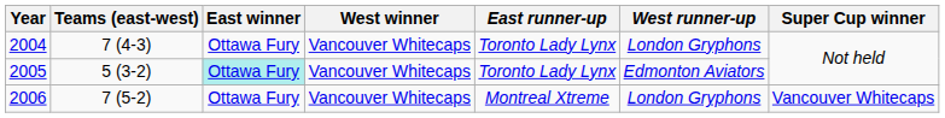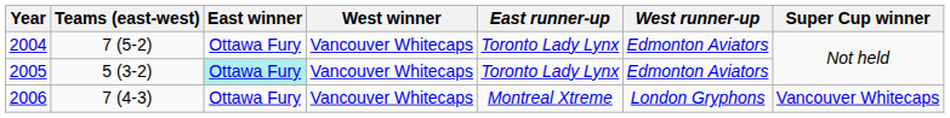 <table class="wikitable" style="text-align: center;">
 <tr>
 <th>Year</th>
 <th>Teams (east-west)</th>
 <th>East winner</th>
 <th>West winner</th>
 <th><em>East runner-up</em></th>
 <th><em>West runner-up</em></th>
 <th>Super Cup winner</th>
 </tr>
 <tr>
 <td><a href='#'>2004</a></td>
-<td>7 (4-3)</td>
+<td>7 (5-2)</td>
 <td><a href='#'>Ottawa Fury</a></td>
 <td><a href='#'>Vancouver Whitecaps</a></td>
 <td><em><a href='#'>Toronto Lady Lynx</a></em></td>
-<td><em><a href='#'>London Gryphons</a></em></td>
+<td><em><a href='#'>Edmonton Aviators</a></em></td>
 <td rowspan="2"><em>Not held</em></td>
 </tr>
 <tr>
 <td><a href='#'>2005</a></td>
 <td>5 (3-2)</td>
 <td style="background: paleturquoise;"><a href='#'>Ottawa Fury</a></td>
 <td><a href='#'>Vancouver Whitecaps</a></td>
 <td><em><a href='#'>Toronto Lady Lynx</a></em></td>
 <td><em><a href='#'>Edmonton Aviators</a></em></td>
 </tr>
 <tr>
 <td><a href='#'>2006</a></td>
-<td>7 (5-2)</td>
+<td>7 (4-3)</td>
 <td><a href='#'>Ottawa Fury</a></td>
 <td><a href='#'>Vancouver Whitecaps</a></td>
 <td><em><a href='#'>Montreal Xtreme</a></em></td>
 <td><em><a href='#'>London Gryphons</a></em></td>
 <td><a href='#'>Vancouver Whitecaps</a></td>
 </tr>
 </table>
